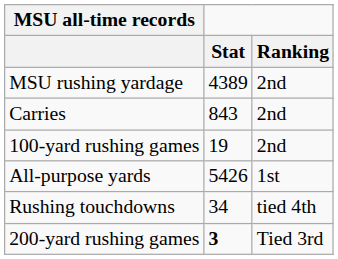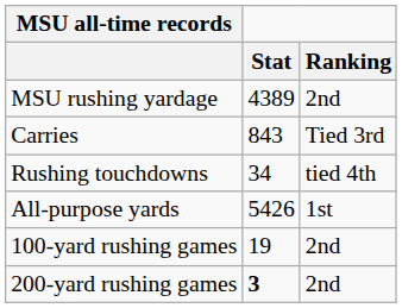 <table class="wikitable collapsible collapsed">
 <tr>
 <th>MSU all-time records</th>
 </tr>
 <tr>
 <th></th>
 <th>Stat</th>
 <th>Ranking</th>
 </tr>
 <tr>
 <td>MSU rushing yardage</td>
 <td>4389</td>
 <td>2nd</td>
 </tr>
 <tr>
 <td>Carries</td>
 <td>843</td>
-<td>2nd</td>
+<td>Tied 3rd</td>
+</tr>
+<tr>
+<td>Rushing touchdowns</td>
+<td>34</td>
+<td>tied 4th</td>
+</tr>
+<tr>
+<td>All-purpose yards</td>
+<td>5426</td>
+<td>1st</td>
 </tr>
 <tr>
 <td>100-yard rushing games</td>
 <td>19</td>
 <td>2nd</td>
 </tr>
 <tr>
-<td>All-purpose yards</td>
-<td>5426</td>
-<td>1st</td>
-</tr>
-<tr>
-<td>Rushing touchdowns</td>
-<td>34</td>
-<td>tied 4th</td>
-</tr>
-<tr>
 <td>200-yard rushing games</td>
 <td><strong>3</strong></td>
-<td>Tied 3rd</td>
+<td>2nd</td>
 </tr>
 </table>
